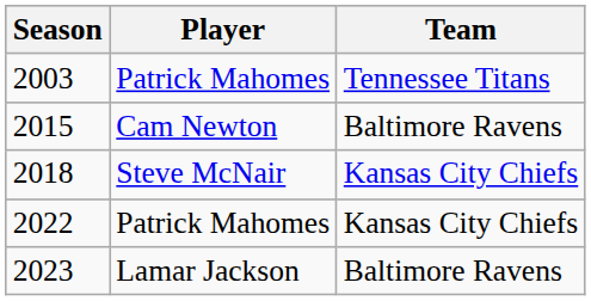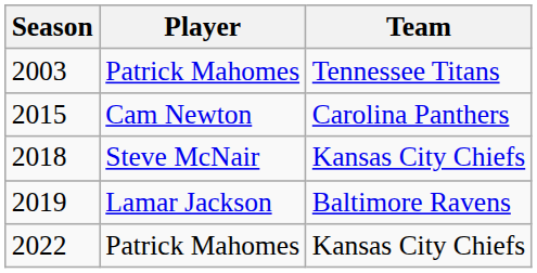 <table class="wikitable">
 <tr>
 <th>Season</th>
 <th>Player</th>
 <th>Team</th>
 </tr>
 <tr>
 <td>2003</td>
 <td><a href='#'>Patrick Mahomes</a></td>
 <td><a href='#'>Tennessee Titans</a></td>
 </tr>
 <tr>
 <td>2015</td>
 <td><a href='#'>Cam Newton</a></td>
-<td>Baltimore Ravens</td>
+<td><a href='#'>Carolina Panthers</a></td>
 </tr>
 <tr>
 <td>2018</td>
 <td><a href='#'>Steve McNair</a></td>
 <td><a href='#'>Kansas City Chiefs</a></td>
 </tr>
 <tr>
+<td>2019</td>
+<td><a href='#'>Lamar Jackson</a></td>
+<td><a href='#'>Baltimore Ravens</a></td>
+</tr>
+<tr>
 <td>2022</td>
 <td>Patrick Mahomes</td>
 <td>Kansas City Chiefs</td>
 </tr>
-<tr>
-<td>2023</td>
-<td>Lamar Jackson</td>
-<td>Baltimore Ravens</td>
-</tr>
 </table>
